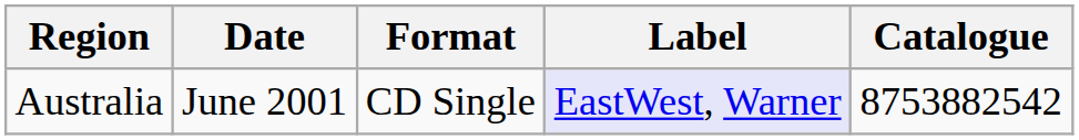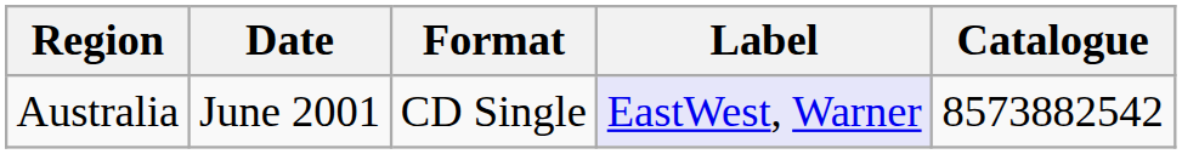 <table class=wikitable>
 <tr>
 <th>Region</th>
 <th>Date</th>
 <th>Format</th>
 <th>Label</th>
 <th>Catalogue</th>
 </tr>
 <tr>
 <td>Australia</td>
 <td>June 2001</td>
 <td>CD Single</td>
 <td style="background: lavender;"><a href='#'>EastWest</a>, <a href='#'>Warner</a></td>
-<td>8753882542</td>
+<td>8573882542</td>
 </tr>
 </table>
